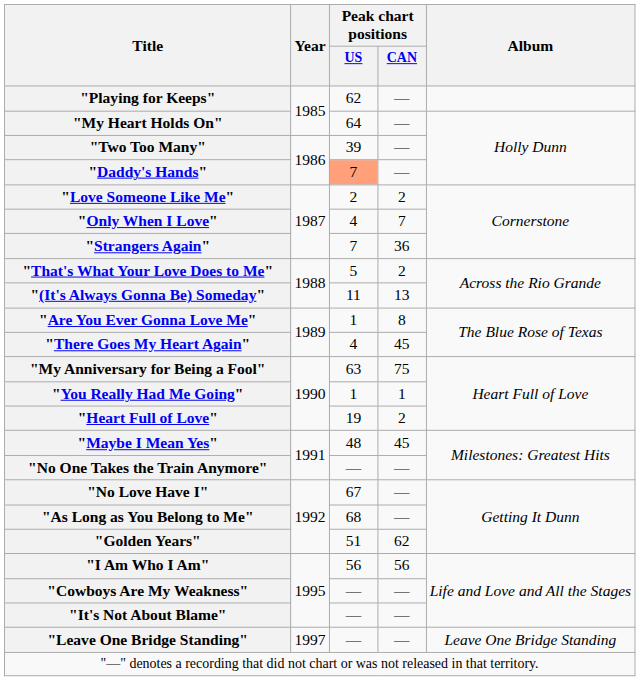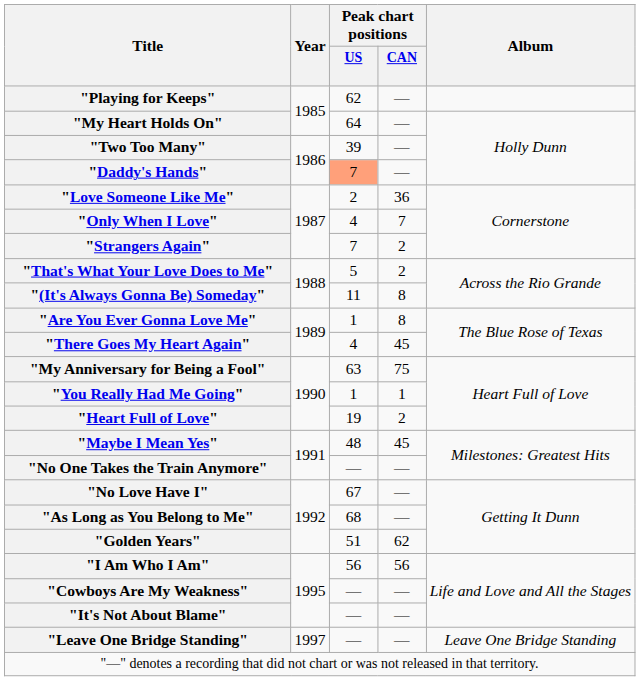 <table class="wikitable plainrowheaders" style="text-align:center;">
 <tr>
 <th scope="col" rowspan="2" style="width:18em;">Title</th>
 <th scope="col" rowspan="2">Year</th>
 <th scope="col" colspan="2">Peak chart<br>positions</th>
 <th scope="col" rowspan="2">Album</th>
 </tr>
 <tr>
 <th scope="col" style="width:3em;font-size:90%;"><a href='#'>US<br></a><br></th>
 <th scope="col" style="width:3em;font-size:90%;"><a href='#'>CAN<br></a><br></th>
 </tr>
 <tr>
 <th scope="row">"Playing for Keeps"</th>
 <td rowspan="2">1985</td>
 <td>62</td>
 <td>—</td>
 <td></td>
 </tr>
 <tr>
 <th scope="row">"My Heart Holds On"</th>
 <td>64</td>
 <td>—</td>
 <td rowspan="3"><em>Holly Dunn</em></td>
 </tr>
 <tr>
 <th scope="row">"Two Too Many"</th>
 <td rowspan="2">1986</td>
 <td>39</td>
 <td>—</td>
 </tr>
 <tr>
 <th scope="row">"<a href='#'>Daddy's Hands</a>"</th>
 <td style="background: lightsalmon;">7</td>
 <td>—</td>
 </tr>
 <tr>
 <th scope="row">"<a href='#'>Love Someone Like Me</a>"</th>
 <td rowspan="3">1987</td>
 <td>2</td>
-<td>2</td>
+<td>36</td>
 <td rowspan="3"><em>Cornerstone</em></td>
 </tr>
 <tr>
 <th scope="row">"<a href='#'>Only When I Love</a>"</th>
 <td>4</td>
 <td>7</td>
 </tr>
 <tr>
 <th scope="row">"<a href='#'>Strangers Again</a>"</th>
 <td>7</td>
-<td>36</td>
+<td>2</td>
 </tr>
 <tr>
 <th scope="row">"<a href='#'>That's What Your Love Does to Me</a>"</th>
 <td rowspan="2">1988</td>
 <td>5</td>
 <td>2</td>
 <td rowspan="2"><em>Across the Rio Grande</em></td>
 </tr>
 <tr>
 <th scope="row">"<a href='#'>(It's Always Gonna Be) Someday</a>"</th>
 <td>11</td>
-<td>13</td>
+<td>8</td>
 </tr>
 <tr>
 <th scope="row">"<a href='#'>Are You Ever Gonna Love Me</a>"</th>
 <td rowspan="2">1989</td>
 <td>1</td>
 <td>8</td>
 <td rowspan="2"><em>The Blue Rose of Texas</em></td>
 </tr>
 <tr>
 <th scope="row">"<a href='#'>There Goes My Heart Again</a>"</th>
 <td>4</td>
 <td>45</td>
 </tr>
 <tr>
 <th scope="row">"My Anniversary for Being a Fool"</th>
 <td rowspan="3">1990</td>
 <td>63</td>
 <td>75</td>
 <td rowspan="3"><em>Heart Full of Love</em></td>
 </tr>
 <tr>
 <th scope="row">"<a href='#'>You Really Had Me Going</a>"</th>
 <td>1</td>
 <td>1</td>
 </tr>
 <tr>
 <th scope="row">"<a href='#'>Heart Full of Love</a>"</th>
 <td>19</td>
 <td>2</td>
 </tr>
 <tr>
 <th scope="row">"<a href='#'>Maybe I Mean Yes</a>"</th>
 <td rowspan="2">1991</td>
 <td>48</td>
 <td>45</td>
 <td rowspan="2"><em>Milestones: Greatest Hits</em></td>
 </tr>
 <tr>
 <th scope="row">"No One Takes the Train Anymore"</th>
 <td>—</td>
 <td>—</td>
 </tr>
 <tr>
 <th scope="row">"No Love Have I"</th>
 <td rowspan="3">1992</td>
 <td>67</td>
 <td>—</td>
 <td rowspan="3"><em>Getting It Dunn</em></td>
 </tr>
 <tr>
 <th scope="row">"As Long as You Belong to Me"</th>
 <td>68</td>
 <td>—</td>
 </tr>
 <tr>
 <th scope="row">"Golden Years"</th>
 <td>51</td>
 <td>62</td>
 </tr>
 <tr>
 <th scope="row">"I Am Who I Am"</th>
 <td rowspan="3">1995</td>
 <td>56</td>
 <td>56</td>
 <td rowspan="3"><em>Life and Love and All the Stages</em></td>
 </tr>
 <tr>
 <th scope="row">"Cowboys Are My Weakness"</th>
 <td>—</td>
 <td>—</td>
 </tr>
 <tr>
 <th scope="row">"It's Not About Blame"</th>
 <td>—</td>
 <td>—</td>
 </tr>
 <tr>
 <th scope="row">"Leave One Bridge Standing"</th>
 <td>1997</td>
 <td>—</td>
 <td>—</td>
 <td><em>Leave One Bridge Standing</em></td>
 </tr>
 <tr>
 <td colspan="5" style="font-size:90%">"—" denotes a recording that did not chart or was not released in that territory.</td>
 </tr>
 </table>
